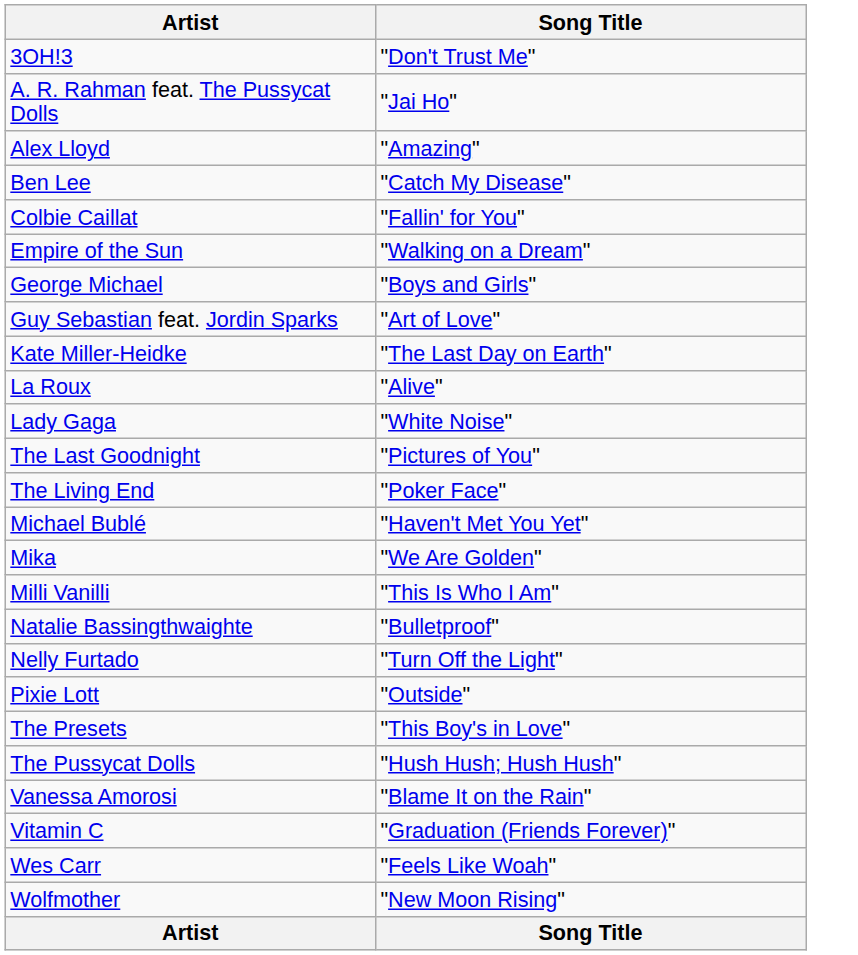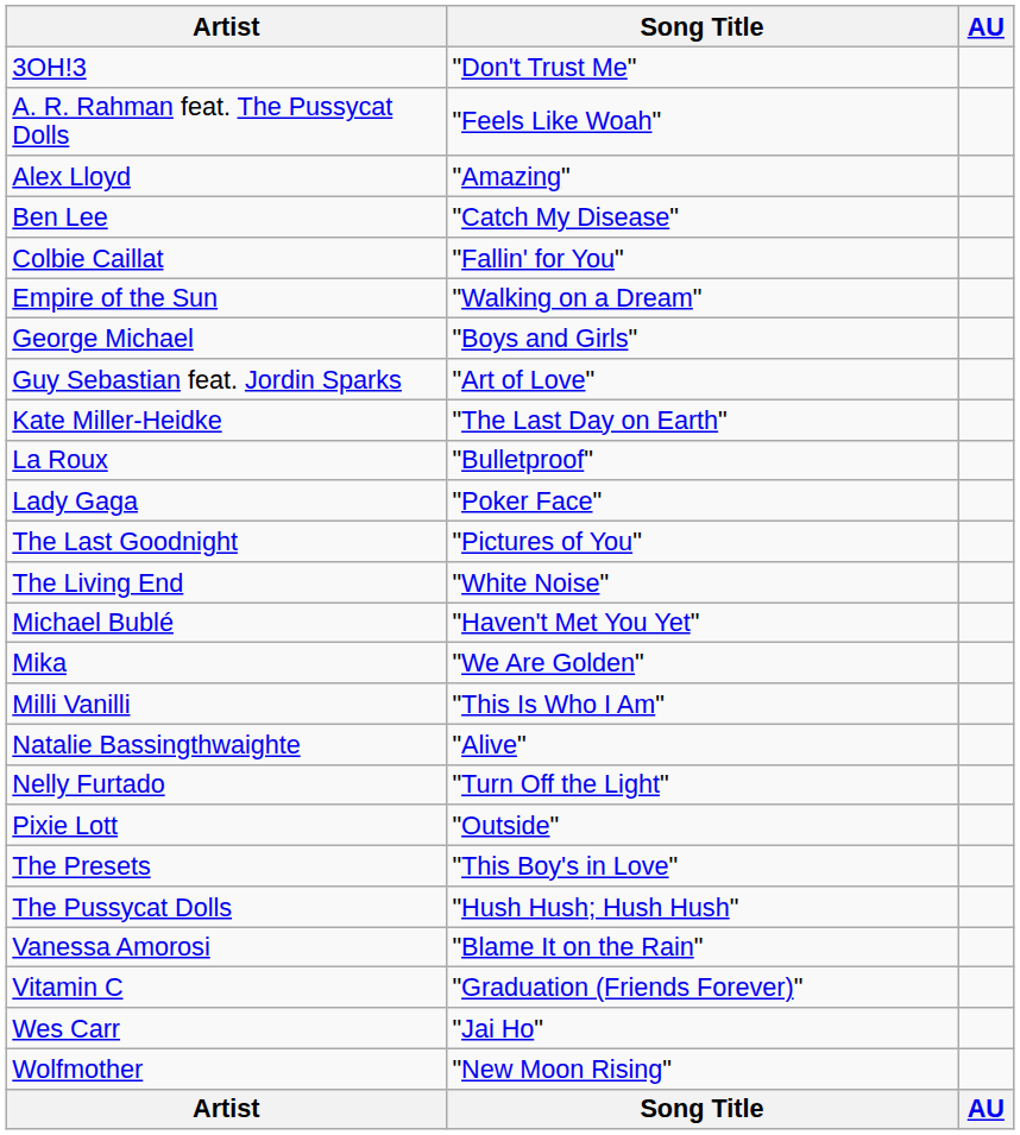 <table class="wikitable sortable" style="font-size:90%; text-align:left; margin: 5px;">
 <tr>
 <th style="width:240px;">Artist</th>
 <th style="width:280px;">Song Title</th>
+<th style="width:25px;"><a href='#'>AU</a></th>
 </tr>
 <tr>
 <td><a href='#'>3OH!3</a></td>
 <td>"<a href='#'>Don't Trust Me</a>"</td>
+<td></td>
 </tr>
 <tr>
 <td><a href='#'>A. R. Rahman</a> feat. <a href='#'>The Pussycat Dolls</a></td>
-<td>"<a href='#'>Jai Ho</a>"</td>
+<td>"<a href='#'>Feels Like Woah</a>"</td>
+<td></td>
 </tr>
 <tr>
 <td><a href='#'>Alex Lloyd</a></td>
 <td>"<a href='#'>Amazing</a>"</td>
+<td></td>
 </tr>
 <tr>
 <td><a href='#'>Ben Lee</a></td>
 <td>"<a href='#'>Catch My Disease</a>"</td>
+<td></td>
 </tr>
 <tr>
 <td><a href='#'>Colbie Caillat</a></td>
 <td>"<a href='#'>Fallin' for You</a>"</td>
+<td></td>
 </tr>
 <tr>
 <td><a href='#'>Empire of the Sun</a></td>
 <td>"<a href='#'>Walking on a Dream</a>"</td>
+<td></td>
 </tr>
 <tr>
 <td><a href='#'>George Michael</a></td>
 <td>"<a href='#'>Boys and Girls</a>"</td>
+<td></td>
 </tr>
 <tr>
 <td><a href='#'>Guy Sebastian</a> feat. <a href='#'>Jordin Sparks</a></td>
 <td>"<a href='#'>Art of Love</a>"</td>
+<td></td>
 </tr>
 <tr>
 <td><a href='#'>Kate Miller-Heidke</a></td>
 <td>"<a href='#'>The Last Day on Earth</a>"</td>
+<td></td>
 </tr>
 <tr>
 <td><a href='#'>La Roux</a></td>
-<td>"<a href='#'>Alive</a>"</td>
+<td>"<a href='#'>Bulletproof</a>"</td>
+<td></td>
 </tr>
 <tr>
 <td><a href='#'>Lady Gaga</a></td>
-<td>"<a href='#'>White Noise</a>"</td>
+<td>"<a href='#'>Poker Face</a>"</td>
+<td></td>
 </tr>
 <tr>
 <td><a href='#'>The Last Goodnight</a></td>
 <td>"<a href='#'>Pictures of You</a>"</td>
+<td></td>
 </tr>
 <tr>
 <td><a href='#'>The Living End</a></td>
-<td>"<a href='#'>Poker Face</a>"</td>
+<td>"<a href='#'>White Noise</a>"</td>
+<td></td>
 </tr>
 <tr>
 <td><a href='#'>Michael Bublé</a></td>
 <td>"<a href='#'>Haven't Met You Yet</a>"</td>
+<td></td>
 </tr>
 <tr>
 <td><a href='#'>Mika</a></td>
 <td>"<a href='#'>We Are Golden</a>"</td>
+<td></td>
 </tr>
 <tr>
 <td><a href='#'>Milli Vanilli</a></td>
 <td>"<a href='#'>This Is Who I Am</a>"</td>
+<td></td>
 </tr>
 <tr>
 <td><a href='#'>Natalie Bassingthwaighte</a></td>
-<td>"<a href='#'>Bulletproof</a>"</td>
+<td>"<a href='#'>Alive</a>"</td>
+<td></td>
 </tr>
 <tr>
 <td><a href='#'>Nelly Furtado</a></td>
 <td>"<a href='#'>Turn Off the Light</a>"</td>
+<td></td>
 </tr>
 <tr>
 <td><a href='#'>Pixie Lott</a></td>
 <td>"<a href='#'>Outside</a>"</td>
+<td></td>
 </tr>
 <tr>
 <td><a href='#'>The Presets</a></td>
 <td>"<a href='#'>This Boy's in Love</a>"</td>
+<td></td>
 </tr>
 <tr>
 <td><a href='#'>The Pussycat Dolls</a></td>
 <td>"<a href='#'>Hush Hush; Hush Hush</a>"</td>
+<td></td>
 </tr>
 <tr>
 <td><a href='#'>Vanessa Amorosi</a></td>
 <td>"<a href='#'>Blame It on the Rain</a>"</td>
+<td></td>
 </tr>
 <tr>
 <td><a href='#'>Vitamin C</a></td>
 <td>"<a href='#'>Graduation (Friends Forever)</a>"</td>
+<td></td>
 </tr>
 <tr>
 <td><a href='#'>Wes Carr</a></td>
-<td>"<a href='#'>Feels Like Woah</a>"</td>
+<td>"<a href='#'>Jai Ho</a>"</td>
+<td></td>
 </tr>
 <tr>
 <td><a href='#'>Wolfmother</a></td>
 <td>"<a href='#'>New Moon Rising</a>"</td>
+<td></td>
 </tr>
 <tr>
 <th style="width:240px;">Artist</th>
 <th style="width:280px;">Song Title</th>
+<th style="width:25px;"><a href='#'>AU</a></th>
 </tr>
 </table>
